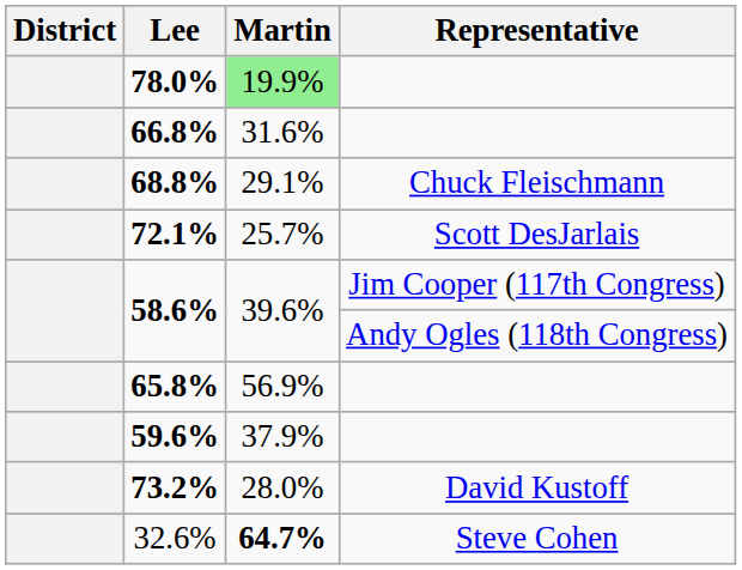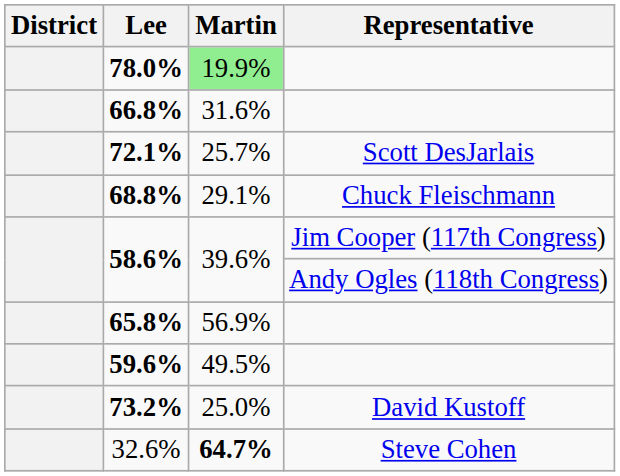 <table class="wikitable sortable">
 <tr>
 <th>District</th>
 <th>Lee</th>
 <th>Martin</th>
 <th>Representative</th>
 </tr>
 <tr align="center">
 <th></th>
 <td><strong>78.0%</strong></td>
 <td style="background: lightgreen;">19.9%</td>
 <td></td>
 </tr>
 <tr align="center">
 <th></th>
 <td><strong>66.8%</strong></td>
 <td>31.6%</td>
 <td></td>
 </tr>
 <tr align="center">
 <th></th>
+<td><strong>72.1%</strong></td>
+<td>25.7%</td>
+<td><a href='#'>Scott DesJarlais</a></td>
+</tr>
+<tr align="center">
+<th></th>
 <td><strong>68.8%</strong></td>
 <td>29.1%</td>
 <td><a href='#'>Chuck Fleischmann</a></td>
-</tr>
-<tr align="center">
-<th></th>
-<td><strong>72.1%</strong></td>
-<td>25.7%</td>
-<td><a href='#'>Scott DesJarlais</a></td>
 </tr>
 <tr align=center>
 <th rowspan=2 ></th>
 <td rowspan=2><strong>58.6%</strong></td>
 <td rowspan=2>39.6%</td>
 <td><a href='#'>Jim Cooper</a> (<a href='#'>117th Congress</a>)</td>
 </tr>
 <tr align=center>
 <td><a href='#'>Andy Ogles</a>  (<a href='#'>118th Congress</a>)</td>
 </tr>
 <tr align="center">
 <th></th>
 <td><strong>65.8%</strong></td>
 <td>56.9%</td>
 <td></td>
 </tr>
 <tr align="center">
 <th></th>
 <td><strong>59.6%</strong></td>
-<td>37.9%</td>
+<td>49.5%</td>
 <td></td>
 </tr>
 <tr align="center">
 <th></th>
 <td><strong>73.2%</strong></td>
-<td>28.0%</td>
+<td>25.0%</td>
 <td><a href='#'>David Kustoff</a></td>
 </tr>
 <tr align="center">
 <th></th>
 <td>32.6%</td>
 <td><strong>64.7%</strong></td>
 <td><a href='#'>Steve Cohen</a></td>
 </tr>
 </table>
